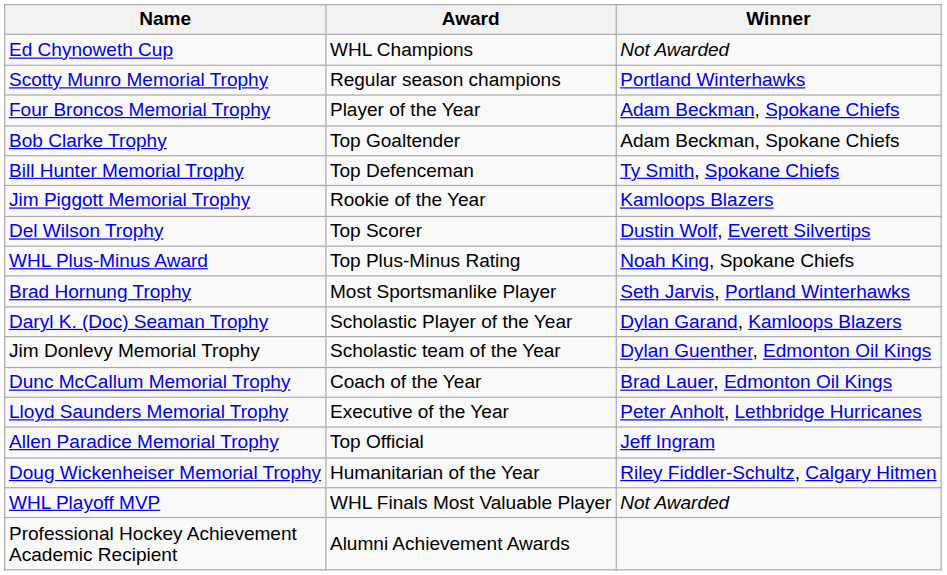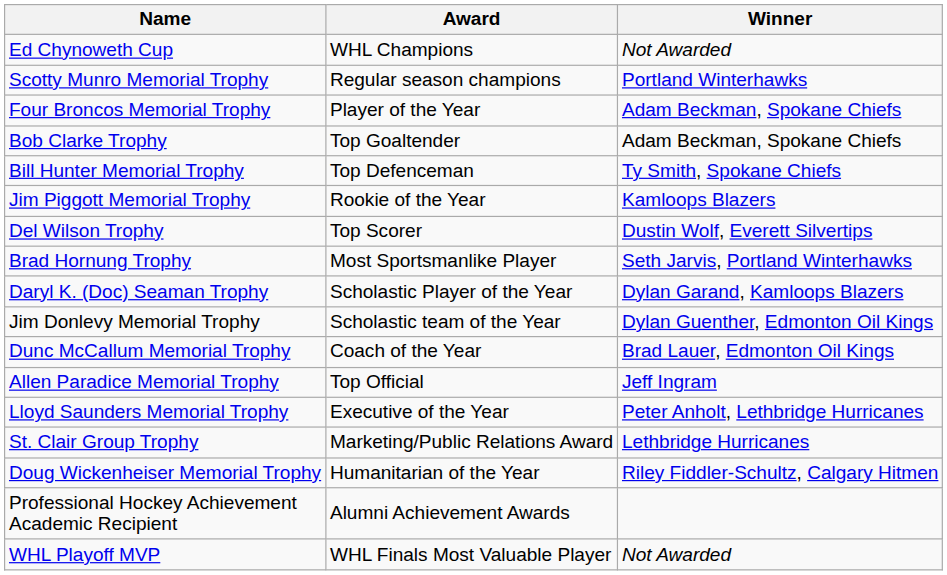 <table class="wikitable">
 <tr>
 <th>Name</th>
 <th>Award</th>
 <th>Winner</th>
 </tr>
 <tr>
 <td><a href='#'>Ed Chynoweth Cup</a></td>
 <td>WHL Champions</td>
 <td><em>Not Awarded</em></td>
 </tr>
 <tr>
 <td><a href='#'>Scotty Munro Memorial Trophy</a></td>
 <td>Regular season champions</td>
 <td><a href='#'>Portland Winterhawks</a></td>
 </tr>
 <tr>
 <td><a href='#'>Four Broncos Memorial Trophy</a></td>
 <td>Player of the Year</td>
 <td><a href='#'>Adam Beckman</a>, <a href='#'>Spokane Chiefs</a></td>
 </tr>
 <tr>
 <td><a href='#'>Bob Clarke Trophy</a></td>
 <td>Top Goaltender</td>
 <td>Adam Beckman, Spokane Chiefs</td>
 </tr>
 <tr>
 <td><a href='#'>Bill Hunter Memorial Trophy</a></td>
 <td>Top Defenceman</td>
 <td><a href='#'>Ty Smith</a>, <a href='#'>Spokane Chiefs</a></td>
 </tr>
 <tr>
 <td><a href='#'>Jim Piggott Memorial Trophy</a></td>
 <td>Rookie of the Year</td>
 <td><a href='#'>Kamloops Blazers</a></td>
 </tr>
 <tr>
 <td><a href='#'>Del Wilson Trophy</a></td>
 <td>Top Scorer</td>
 <td><a href='#'>Dustin Wolf</a>, <a href='#'>Everett Silvertips</a></td>
 </tr>
 <tr>
-<td><a href='#'>WHL Plus-Minus Award</a></td>
-<td>Top Plus-Minus Rating</td>
-<td><a href='#'>Noah King</a>, Spokane Chiefs</td>
-</tr>
-<tr>
 <td><a href='#'>Brad Hornung Trophy</a></td>
 <td>Most Sportsmanlike Player</td>
 <td><a href='#'>Seth Jarvis</a>, <a href='#'>Portland Winterhawks</a></td>
 </tr>
 <tr>
 <td><a href='#'>Daryl K. (Doc) Seaman Trophy</a></td>
 <td>Scholastic Player of the Year</td>
 <td><a href='#'>Dylan Garand</a>, <a href='#'>Kamloops Blazers</a></td>
 </tr>
 <tr>
 <td>Jim Donlevy Memorial Trophy</td>
 <td>Scholastic team of the Year</td>
 <td><a href='#'>Dylan Guenther</a>, <a href='#'>Edmonton Oil Kings</a></td>
 </tr>
 <tr>
 <td><a href='#'>Dunc McCallum Memorial Trophy</a></td>
 <td>Coach of the Year</td>
 <td><a href='#'>Brad Lauer</a>, <a href='#'>Edmonton Oil Kings</a></td>
 </tr>
 <tr>
+<td><a href='#'>Allen Paradice Memorial Trophy</a></td>
+<td>Top Official</td>
+<td><a href='#'>Jeff Ingram</a></td>
+</tr>
+<tr>
 <td><a href='#'>Lloyd Saunders Memorial Trophy</a></td>
 <td>Executive of the Year</td>
 <td><a href='#'>Peter Anholt</a>, <a href='#'>Lethbridge Hurricanes</a></td>
 </tr>
 <tr>
-<td><a href='#'>Allen Paradice Memorial Trophy</a></td>
-<td>Top Official</td>
-<td><a href='#'>Jeff Ingram</a></td>
+<td><a href='#'>St. Clair Group Trophy</a></td>
+<td>Marketing/Public Relations Award</td>
+<td><a href='#'>Lethbridge Hurricanes</a></td>
 </tr>
 <tr>
 <td><a href='#'>Doug Wickenheiser Memorial Trophy</a></td>
 <td>Humanitarian of the Year</td>
 <td><a href='#'>Riley Fiddler-Schultz</a>, <a href='#'>Calgary Hitmen</a></td>
 </tr>
 <tr>
+<td>Professional Hockey Achievement<br>Academic Recipient</td>
+<td>Alumni Achievement Awards</td>
+<td></td>
+</tr>
+<tr>
 <td><a href='#'>WHL Playoff MVP</a></td>
 <td>WHL Finals Most Valuable Player</td>
 <td><em>Not Awarded</em></td>
 </tr>
-<tr>
-<td>Professional Hockey Achievement<br>Academic Recipient</td>
-<td>Alumni Achievement Awards</td>
-<td></td>
-</tr>
 </table>
